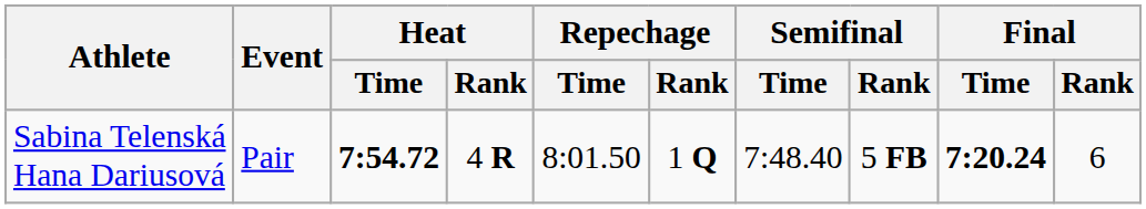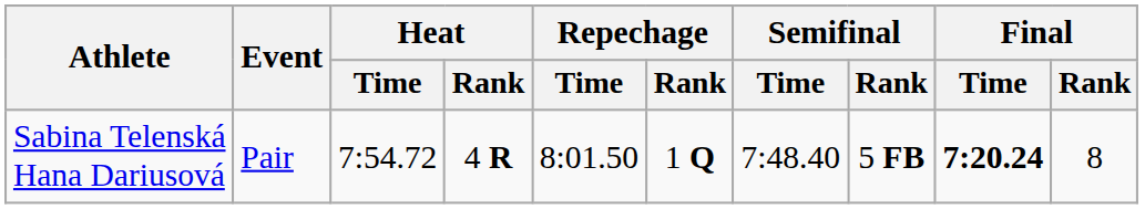 <table class=wikitable style=font-size:90%;text-align:center>
 <tr>
 <th rowspan=2>Athlete</th>
 <th rowspan=2>Event</th>
 <th colspan=2>Heat</th>
 <th colspan=2>Repechage</th>
 <th colspan=2>Semifinal</th>
 <th colspan=2>Final</th>
 </tr>
 <tr style=font-size:95%>
 <th>Time</th>
 <th>Rank</th>
 <th>Time</th>
 <th>Rank</th>
 <th>Time</th>
 <th>Rank</th>
 <th>Time</th>
 <th>Rank</th>
 </tr>
 <tr>
 <td align=left><a href='#'>Sabina Telenská</a><br><a href='#'>Hana Dariusová</a></td>
 <td align=left><a href='#'>Pair</a></td>
-<td><strong>7:54.72</strong></td>
+<td>7:54.72</td>
 <td>4 <strong>R</strong></td>
 <td>8:01.50</td>
 <td>1 <strong>Q</strong></td>
 <td>7:48.40</td>
 <td>5 <strong>FB</strong></td>
 <td><strong>7:20.24</strong></td>
-<td>6</td>
+<td>8</td>
 </tr>
 </table>
